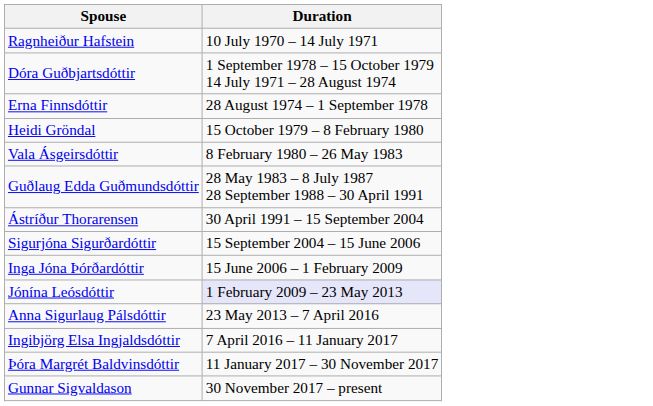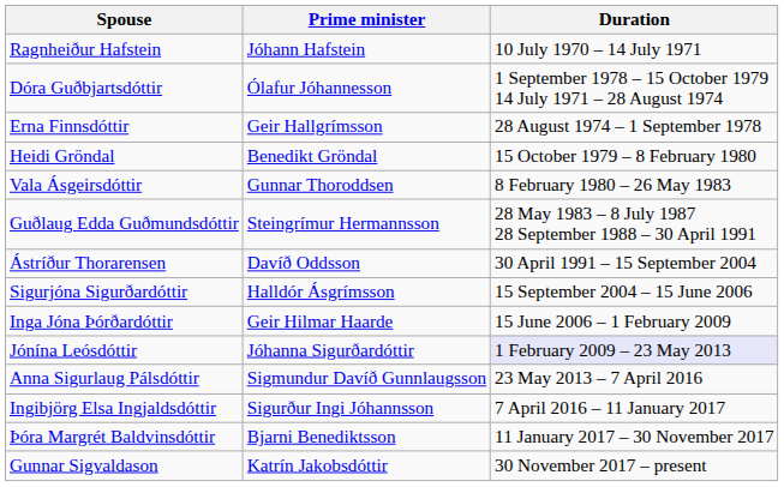 <table class="wikitable">
 <tr>
 <th>Spouse</th>
+<th><a href='#'>Prime minister</a></th>
 <th>Duration</th>
 </tr>
 <tr>
 <td><a href='#'>Ragnheiður Hafstein</a></td>
+<td><a href='#'>Jóhann Hafstein</a></td>
 <td>10 July 1970 – 14 July 1971</td>
 </tr>
 <tr>
 <td><a href='#'>Dóra Guðbjartsdóttir</a></td>
+<td><a href='#'>Ólafur Jóhannesson</a></td>
 <td>1 September 1978 – 15 October 1979<br>14 July 1971 – 28 August 1974</td>
 </tr>
 <tr>
 <td><a href='#'>Erna Finnsdóttir</a></td>
+<td><a href='#'>Geir Hallgrímsson</a></td>
 <td>28 August 1974 – 1 September 1978</td>
 </tr>
 <tr>
 <td><a href='#'>Heidi Gröndal</a></td>
+<td><a href='#'>Benedikt Gröndal</a></td>
 <td>15 October 1979 – 8 February 1980</td>
 </tr>
 <tr>
 <td><a href='#'>Vala Ásgeirsdóttir</a></td>
+<td><a href='#'>Gunnar Thoroddsen</a></td>
 <td>8 February 1980 – 26 May 1983</td>
 </tr>
 <tr>
 <td><a href='#'>Guðlaug Edda Guðmundsdóttir</a></td>
+<td><a href='#'>Steingrímur Hermannsson</a></td>
 <td>28 May 1983 – 8 July 1987<br>28 September 1988 – 30 April 1991</td>
 </tr>
 <tr>
 <td><a href='#'>Ástríður Thorarensen</a></td>
+<td><a href='#'>Davíð Oddsson</a></td>
 <td>30 April 1991 – 15 September 2004</td>
 </tr>
 <tr>
 <td><a href='#'>Sigurjóna Sigurðardóttir</a></td>
+<td><a href='#'>Halldór Ásgrímsson</a></td>
 <td>15 September 2004 – 15 June 2006</td>
 </tr>
 <tr>
 <td><a href='#'>Inga Jóna Þórðardóttir</a></td>
+<td><a href='#'>Geir Hilmar Haarde</a></td>
 <td>15 June 2006 – 1 February 2009</td>
 </tr>
 <tr>
 <td><a href='#'>Jónína Leósdóttir</a></td>
+<td><a href='#'>Jóhanna Sigurðardóttir</a></td>
 <td style="background: lavender;">1 February 2009 – 23 May 2013</td>
 </tr>
 <tr>
 <td><a href='#'>Anna Sigurlaug Pálsdóttir</a></td>
+<td><a href='#'>Sigmundur Davíð Gunnlaugsson</a></td>
 <td>23 May 2013 – 7 April 2016</td>
 </tr>
 <tr>
 <td><a href='#'>Ingibjörg Elsa Ingjaldsdóttir</a></td>
+<td><a href='#'>Sigurður Ingi Jóhannsson</a></td>
 <td>7 April 2016 – 11 January 2017</td>
 </tr>
 <tr>
 <td><a href='#'>Þóra Margrét Baldvinsdóttir</a></td>
+<td><a href='#'>Bjarni Benediktsson</a></td>
 <td>11 January 2017 – 30 November 2017</td>
 </tr>
 <tr>
 <td><a href='#'>Gunnar Sigvaldason</a></td>
+<td><a href='#'>Katrín Jakobsdóttir</a></td>
 <td>30 November 2017 – present</td>
 </tr>
 </table>
